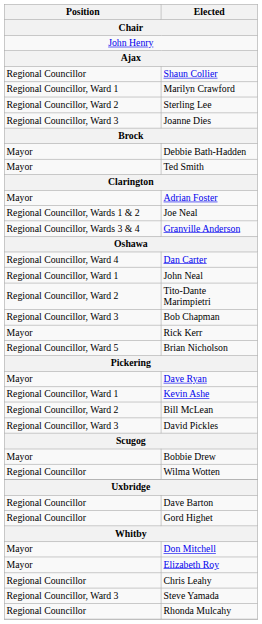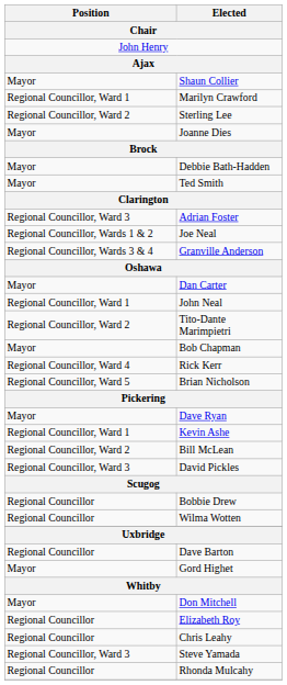 <table class="wikitable">
 <tr>
 <th bgcolor="#DDDDFF" width="250px">Position</th>
 <th bgcolor="#DDDDFF" width="150px">Elected</th>
 </tr>
 <tr>
 <th colspan="3">Chair</th>
 </tr>
 <tr>
 <td colspan="3" align="center"><a href='#'>John Henry</a></td>
 </tr>
 <tr>
 <th colspan="3">Ajax</th>
 </tr>
 <tr>
-<td>Regional Councillor</td>
+<td>Mayor</td>
 <td><a href='#'>Shaun Collier</a></td>
 </tr>
 <tr>
 <td>Regional Councillor, Ward 1</td>
 <td>Marilyn Crawford</td>
 </tr>
 <tr>
 <td>Regional Councillor, Ward 2</td>
 <td>Sterling Lee</td>
 </tr>
 <tr>
-<td>Regional Councillor, Ward 3</td>
+<td>Mayor</td>
 <td>Joanne Dies</td>
 </tr>
 <tr>
 <th colspan="3">Brock</th>
 </tr>
 <tr>
 <td>Mayor</td>
 <td>Debbie Bath-Hadden</td>
 </tr>
 <tr>
 <td>Mayor</td>
 <td>Ted Smith</td>
 </tr>
 <tr>
 <th colspan="3">Clarington</th>
 </tr>
 <tr>
-<td>Mayor</td>
+<td>Regional Councillor, Ward 3</td>
 <td><a href='#'>Adrian Foster</a></td>
 </tr>
 <tr>
 <td>Regional Councillor, Wards 1 & 2</td>
 <td>Joe Neal</td>
 </tr>
 <tr>
 <td>Regional Councillor, Wards 3 & 4</td>
 <td><a href='#'>Granville Anderson</a></td>
 </tr>
 <tr>
 <th colspan="3">Oshawa</th>
 </tr>
 <tr>
-<td>Regional Councillor, Ward 4</td>
+<td>Mayor</td>
 <td><a href='#'>Dan Carter</a></td>
 </tr>
 <tr>
 <td>Regional Councillor, Ward 1</td>
 <td>John Neal</td>
 </tr>
 <tr>
 <td>Regional Councillor, Ward 2</td>
 <td>Tito-Dante Marimpietri</td>
 </tr>
 <tr>
-<td>Regional Councillor, Ward 3</td>
+<td>Mayor</td>
 <td>Bob Chapman</td>
 </tr>
 <tr>
-<td>Mayor</td>
+<td>Regional Councillor, Ward 4</td>
 <td>Rick Kerr</td>
 </tr>
 <tr>
 <td>Regional Councillor, Ward 5</td>
 <td>Brian Nicholson</td>
 </tr>
 <tr>
 <th colspan="3">Pickering</th>
 </tr>
 <tr>
 <td>Mayor</td>
 <td><a href='#'>Dave Ryan</a></td>
 </tr>
 <tr>
 <td>Regional Councillor, Ward 1</td>
 <td><a href='#'>Kevin Ashe</a></td>
 </tr>
 <tr>
 <td>Regional Councillor, Ward 2</td>
 <td>Bill McLean</td>
 </tr>
 <tr>
 <td>Regional Councillor, Ward 3</td>
 <td>David Pickles</td>
 </tr>
 <tr>
 <th colspan="3">Scugog</th>
 </tr>
 <tr>
-<td>Mayor</td>
+<td>Regional Councillor</td>
 <td>Bobbie Drew</td>
 </tr>
 <tr>
 <td>Regional Councillor</td>
 <td>Wilma Wotten</td>
 </tr>
 <tr>
 </tr>
 <tr>
 <th colspan="3">Uxbridge</th>
 </tr>
 <tr>
 <td>Regional Councillor</td>
 <td>Dave Barton</td>
 </tr>
 <tr>
-<td>Regional Councillor</td>
+<td>Mayor</td>
 <td>Gord Highet</td>
 </tr>
 <tr>
 <th colspan="3">Whitby</th>
 </tr>
 <tr>
 <td>Mayor</td>
 <td><a href='#'>Don Mitchell</a></td>
 </tr>
 <tr>
-<td>Mayor</td>
+<td>Regional Councillor</td>
 <td><a href='#'>Elizabeth Roy</a></td>
 </tr>
 <tr>
 <td>Regional Councillor</td>
 <td>Chris Leahy</td>
 </tr>
 <tr>
 <td>Regional Councillor, Ward 3</td>
 <td>Steve Yamada</td>
 </tr>
 <tr>
 <td>Regional Councillor</td>
 <td>Rhonda Mulcahy</td>
 </tr>
 <tr>
 </tr>
 </table>
